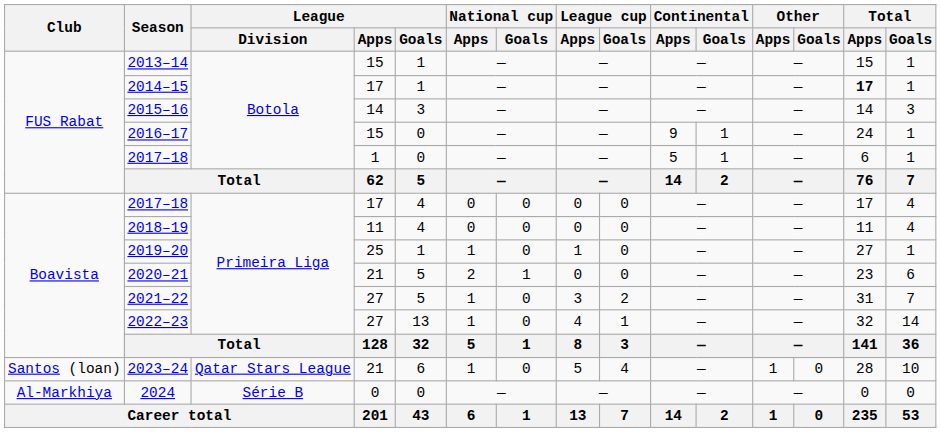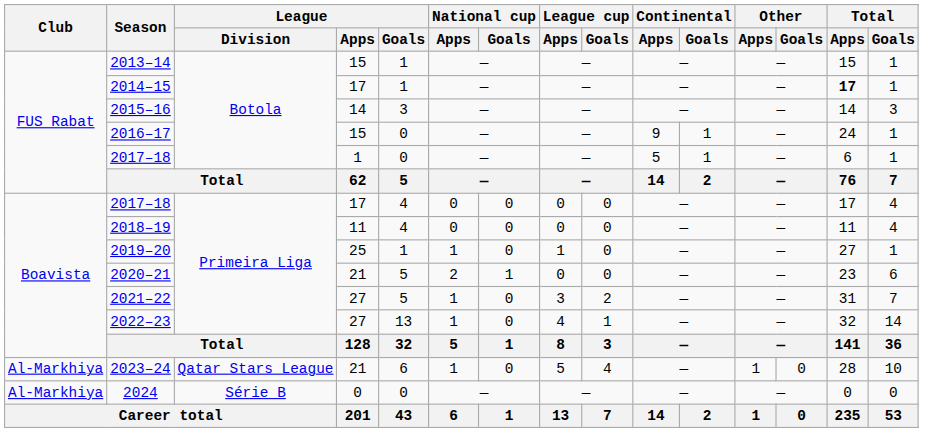 <table class="wikitable" style="text-align: center">
 <tr>
 <th rowspan="2">Club</th>
 <th rowspan="2">Season</th>
 <th colspan="3">League</th>
 <th colspan="2">National cup</th>
 <th colspan="2">League cup</th>
 <th colspan="2">Continental</th>
 <th colspan="2">Other</th>
 <th colspan="2">Total</th>
 </tr>
 <tr>
 <th>Division</th>
 <th>Apps</th>
 <th>Goals</th>
 <th>Apps</th>
 <th>Goals</th>
 <th>Apps</th>
 <th>Goals</th>
 <th>Apps</th>
 <th>Goals</th>
 <th>Apps</th>
 <th>Goals</th>
 <th>Apps</th>
 <th>Goals</th>
 </tr>
 <tr>
 <td rowspan="6"><a href='#'>FUS Rabat</a></td>
 <td><a href='#'>2013–14</a></td>
 <td rowspan="5"><a href='#'>Botola</a></td>
 <td>15</td>
 <td>1</td>
 <td colspan="2">—</td>
 <td colspan="2">—</td>
 <td colspan="2">—</td>
 <td colspan="2">—</td>
 <td>15</td>
 <td>1</td>
 </tr>
 <tr>
 <td><a href='#'>2014–15</a></td>
 <td>17</td>
 <td>1</td>
 <td colspan="2">—</td>
 <td colspan="2">—</td>
 <td colspan="2">—</td>
 <td colspan="2">—</td>
 <td><strong>17</strong></td>
 <td>1</td>
 </tr>
 <tr>
 <td><a href='#'>2015–16</a></td>
 <td>14</td>
 <td>3</td>
 <td colspan="2">—</td>
 <td colspan="2">—</td>
 <td colspan="2">—</td>
 <td colspan="2">—</td>
 <td>14</td>
 <td>3</td>
 </tr>
 <tr>
 <td><a href='#'>2016–17</a></td>
 <td>15</td>
 <td>0</td>
 <td colspan="2">—</td>
 <td colspan="2">—</td>
 <td>9</td>
 <td>1</td>
 <td colspan="2">—</td>
 <td>24</td>
 <td>1</td>
 </tr>
 <tr>
 <td><a href='#'>2017–18</a></td>
 <td>1</td>
 <td>0</td>
 <td colspan="2">—</td>
 <td colspan="2">—</td>
 <td>5</td>
 <td>1</td>
 <td colspan="2">—</td>
 <td>6</td>
 <td>1</td>
 </tr>
 <tr>
 <th colspan="2"><strong>Total</strong></th>
 <th>62</th>
 <th>5</th>
 <th colspan="2">—</th>
 <th colspan="2">—</th>
 <th>14</th>
 <th>2</th>
 <th colspan="2">—</th>
 <th>76</th>
 <th>7</th>
 </tr>
 <tr>
 <td rowspan="7"><a href='#'>Boavista</a></td>
 <td><a href='#'>2017–18</a></td>
 <td rowspan="6"><a href='#'>Primeira Liga</a></td>
 <td>17</td>
 <td>4</td>
 <td>0</td>
 <td>0</td>
 <td>0</td>
 <td>0</td>
 <td colspan="2">—</td>
 <td colspan="2">—</td>
 <td>17</td>
 <td>4</td>
 </tr>
 <tr>
 <td><a href='#'>2018–19</a></td>
 <td>11</td>
 <td>4</td>
 <td>0</td>
 <td>0</td>
 <td>0</td>
 <td>0</td>
 <td colspan="2">—</td>
 <td colspan="2">—</td>
 <td>11</td>
 <td>4</td>
 </tr>
 <tr>
 <td><a href='#'>2019–20</a></td>
 <td>25</td>
 <td>1</td>
 <td>1</td>
 <td>0</td>
 <td>1</td>
 <td>0</td>
 <td colspan="2">—</td>
 <td colspan="2">—</td>
 <td>27</td>
 <td>1</td>
 </tr>
 <tr>
 <td><a href='#'>2020–21</a></td>
 <td>21</td>
 <td>5</td>
 <td>2</td>
 <td>1</td>
 <td>0</td>
 <td>0</td>
 <td colspan="2">—</td>
 <td colspan="2">—</td>
 <td>23</td>
 <td>6</td>
 </tr>
 <tr>
 <td><a href='#'>2021–22</a></td>
 <td>27</td>
 <td>5</td>
 <td>1</td>
 <td>0</td>
 <td>3</td>
 <td>2</td>
 <td colspan="2">—</td>
 <td colspan="2">—</td>
 <td>31</td>
 <td>7</td>
 </tr>
 <tr>
 <td><a href='#'>2022–23</a></td>
 <td>27</td>
 <td>13</td>
 <td>1</td>
 <td>0</td>
 <td>4</td>
 <td>1</td>
 <td colspan="2">—</td>
 <td colspan="2">—</td>
 <td>32</td>
 <td>14</td>
 </tr>
 <tr>
 <th colspan="2">Total</th>
 <th>128</th>
 <th>32</th>
 <th>5</th>
 <th>1</th>
 <th>8</th>
 <th>3</th>
 <th colspan="2">—</th>
 <th colspan="2">—</th>
 <th>141</th>
 <th>36</th>
 </tr>
 <tr>
-<td><a href='#'>Santos</a> (loan)</td>
+<td><a href='#'>Al-Markhiya</a></td>
 <td><a href='#'>2023–24</a></td>
 <td><a href='#'>Qatar Stars League</a></td>
 <td>21</td>
 <td>6</td>
 <td>1</td>
 <td>0</td>
 <td>5</td>
 <td>4</td>
 <td colspan="2">—</td>
 <td>1</td>
 <td>0</td>
 <td>28</td>
 <td>10</td>
 </tr>
 <tr>
 <td><a href='#'>Al-Markhiya</a></td>
 <td><a href='#'>2024</a></td>
 <td><a href='#'>Série B</a></td>
 <td>0</td>
 <td>0</td>
 <td colspan="2">—</td>
 <td colspan="2">—</td>
 <td colspan="2">—</td>
 <td colspan="2">—</td>
 <td>0</td>
 <td>0</td>
 </tr>
 <tr>
 <th colspan="3"><strong>Career total</strong></th>
 <th>201</th>
 <th>43</th>
 <th>6</th>
 <th>1</th>
 <th>13</th>
 <th>7</th>
 <th>14</th>
 <th>2</th>
 <th>1</th>
 <th>0</th>
 <th>235</th>
 <th>53</th>
 </tr>
 </table>
